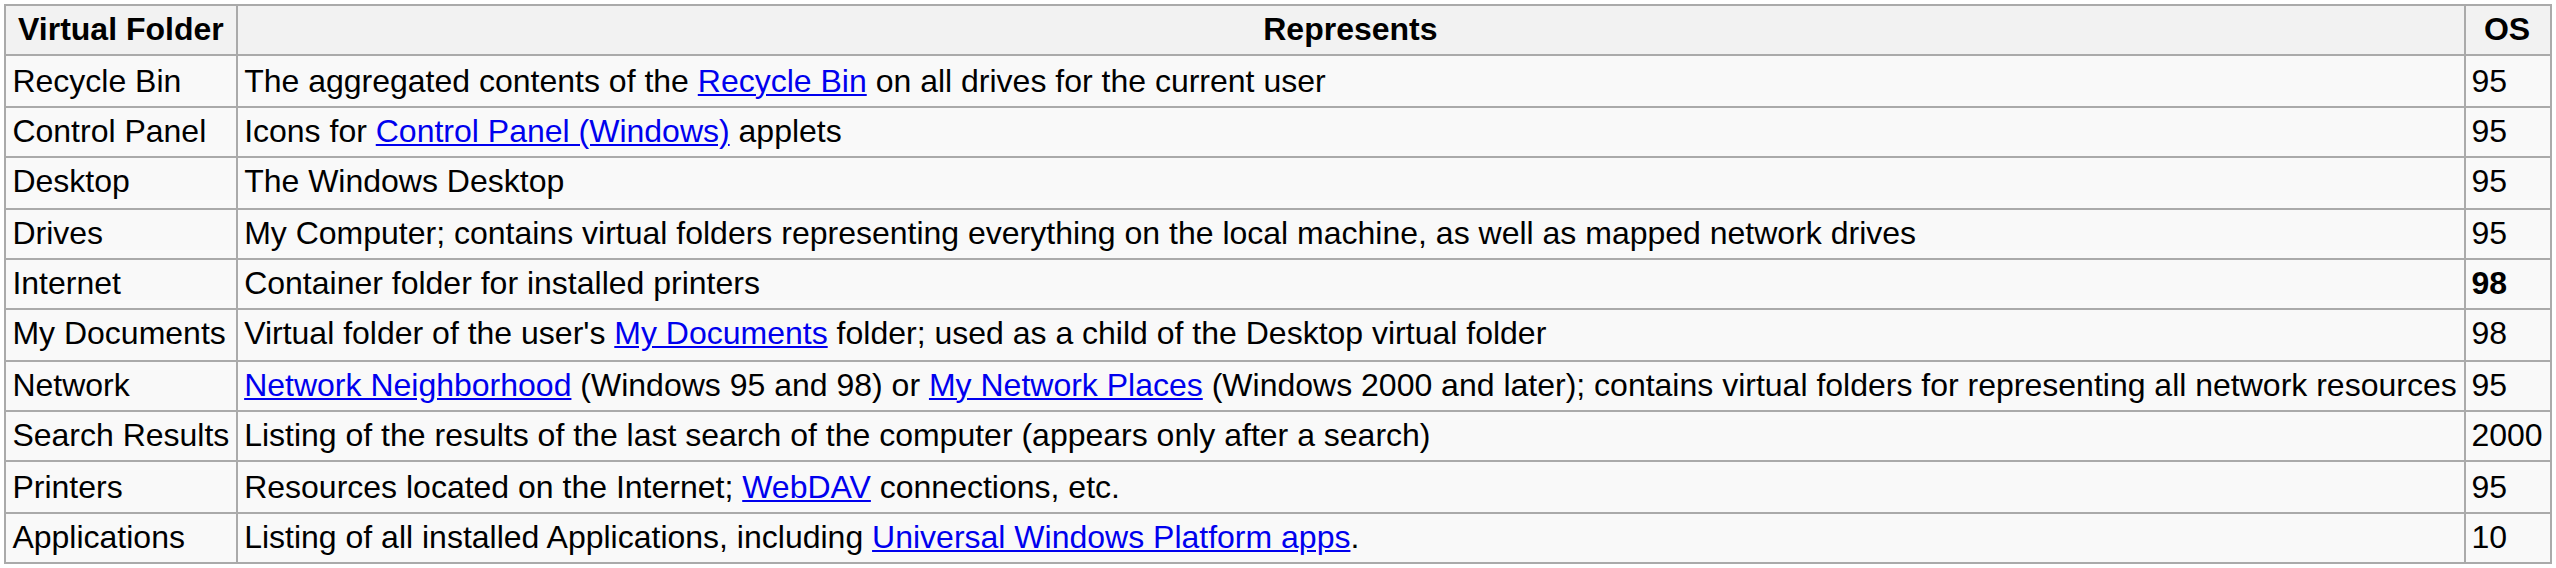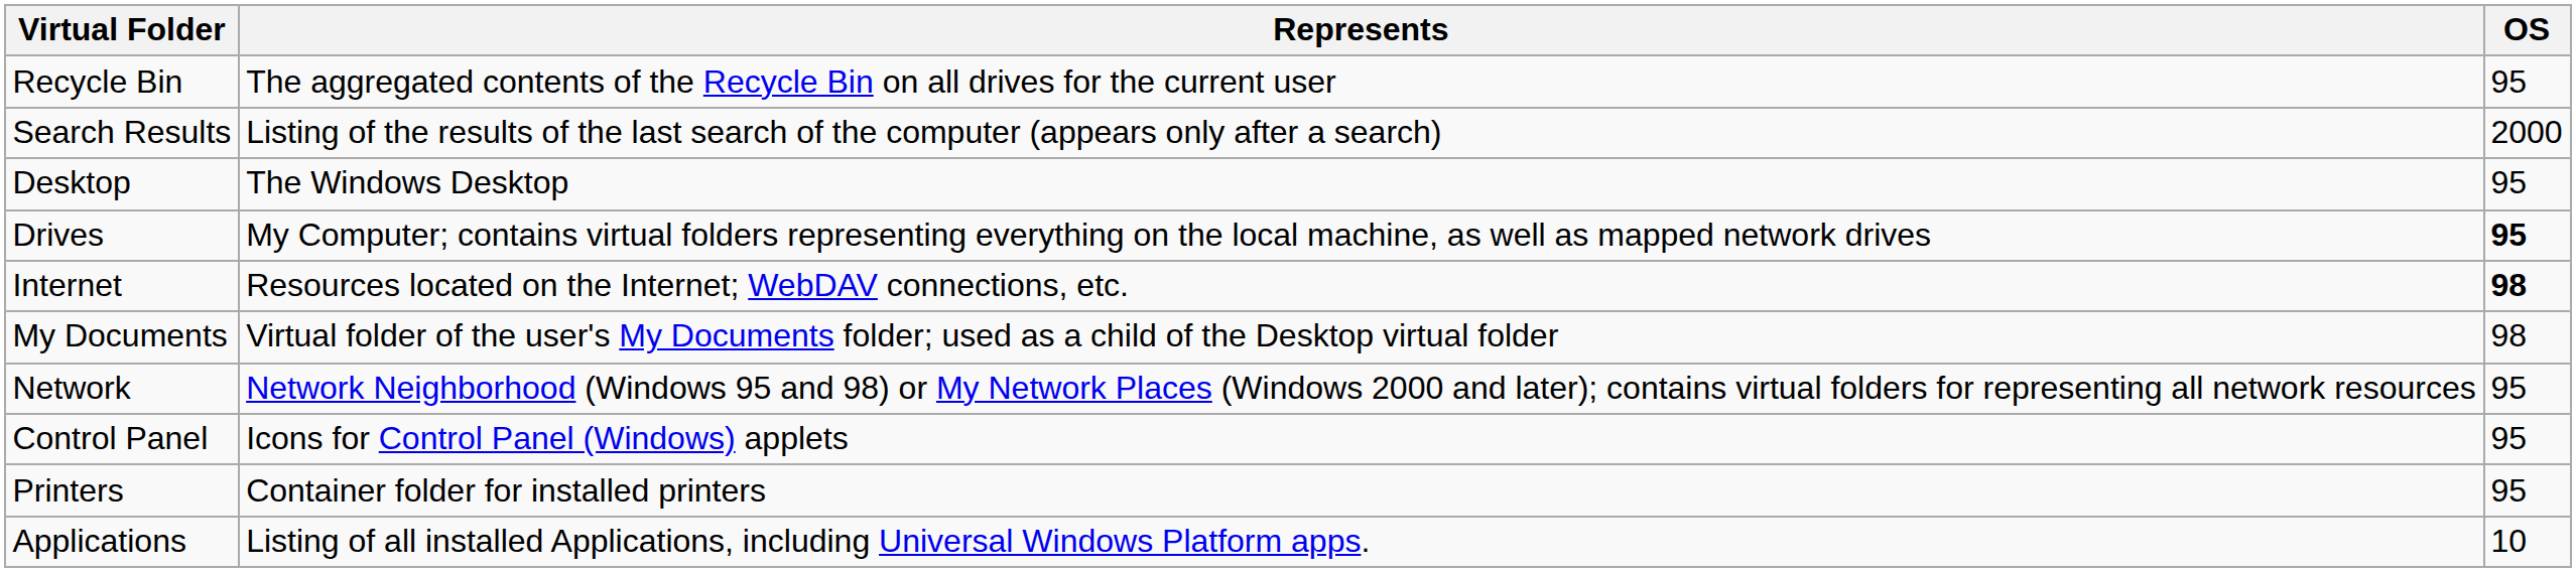 <table class="wikitable sortable">
 <tr>
 <th>Virtual Folder</th>
 <th>Represents</th>
 <th>OS</th>
 </tr>
 <tr>
 <td>Recycle Bin</td>
 <td>The aggregated contents of the <a href='#'>Recycle Bin</a> on all drives for the current user</td>
 <td> 95</td>
 </tr>
 <tr>
-<td>Control Panel</td>
-<td>Icons for <a href='#'>Control Panel (Windows)</a> applets</td>
-<td> 95</td>
+<td>Search Results</td>
+<td>Listing of the results of the last search of the computer (appears only after a search)</td>
+<td> 2000</td>
 </tr>
 <tr>
 <td>Desktop</td>
 <td>The Windows Desktop</td>
 <td> 95</td>
 </tr>
 <tr>
 <td>Drives</td>
 <td>My Computer; contains virtual folders representing everything on the local machine, as well as mapped network drives</td>
-<td> 95</td>
+<td><strong> 95</strong></td>
 </tr>
 <tr>
 <td>Internet</td>
-<td>Container folder for installed printers</td>
+<td>Resources located on the Internet; <a href='#'>WebDAV</a> connections, etc.</td>
 <td><strong> 98</strong></td>
 </tr>
 <tr>
 <td>My Documents</td>
 <td>Virtual folder of the user's <a href='#'>My Documents</a> folder; used as a child of the Desktop virtual folder</td>
 <td> 98</td>
 </tr>
 <tr>
 <td>Network</td>
 <td><a href='#'>Network Neighborhood</a> (Windows 95 and 98) or <a href='#'>My Network Places</a> (Windows 2000 and later); contains virtual folders for representing all network resources</td>
 <td> 95</td>
 </tr>
 <tr>
-<td>Search Results</td>
-<td>Listing of the results of the last search of the computer (appears only after a search)</td>
-<td> 2000</td>
+<td>Control Panel</td>
+<td>Icons for <a href='#'>Control Panel (Windows)</a> applets</td>
+<td> 95</td>
 </tr>
 <tr>
 <td>Printers</td>
-<td>Resources located on the Internet; <a href='#'>WebDAV</a> connections, etc.</td>
+<td>Container folder for installed printers</td>
 <td> 95</td>
 </tr>
 <tr>
 <td>Applications</td>
 <td>Listing of all installed Applications, including <a href='#'>Universal Windows Platform apps</a>.</td>
 <td>10</td>
 </tr>
 </table>
